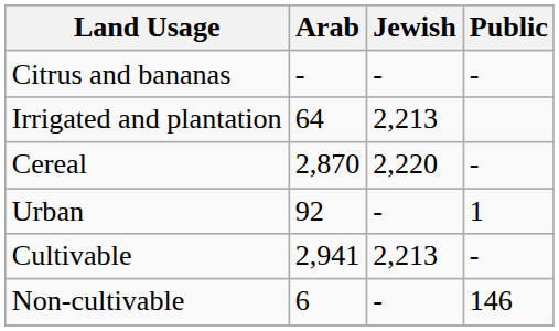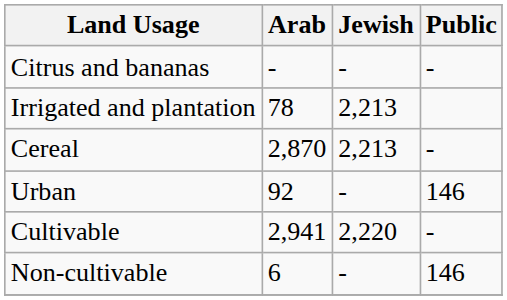 <table class="wikitable">
 <tr>
 <th>Land Usage</th>
 <th>Arab</th>
 <th>Jewish</th>
 <th>Public</th>
 </tr>
 <tr>
 <td>Citrus and bananas</td>
 <td>-</td>
 <td>-</td>
 <td>-</td>
 </tr>
 <tr>
 <td>Irrigated and plantation</td>
-<td>64</td>
+<td>78</td>
 <td>2,213</td>
 <td></td>
 </tr>
 <tr>
 <td>Cereal</td>
 <td>2,870</td>
-<td>2,220</td>
+<td>2,213</td>
 <td>-</td>
 </tr>
 <tr>
 <td>Urban</td>
 <td>92</td>
 <td>-</td>
-<td>1</td>
+<td>146</td>
 </tr>
 <tr>
 <td>Cultivable</td>
 <td>2,941</td>
-<td>2,213</td>
+<td>2,220</td>
 <td>-</td>
 </tr>
 <tr>
 <td>Non-cultivable</td>
 <td>6</td>
 <td>-</td>
 <td>146</td>
 </tr>
 <tr>
 </tr>
 </table>
